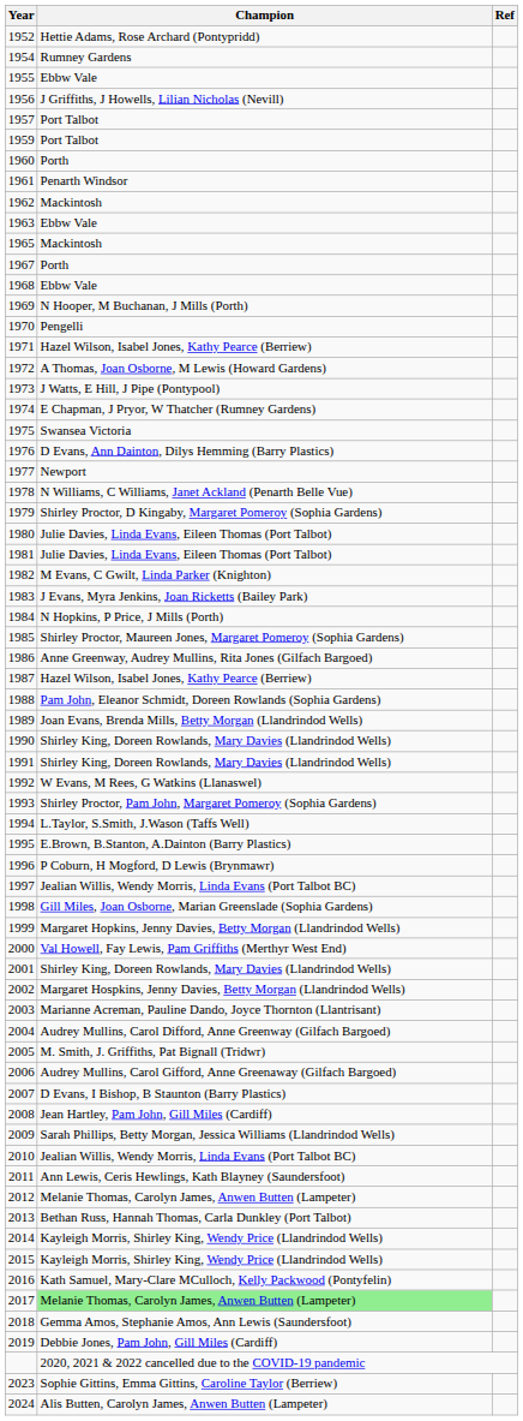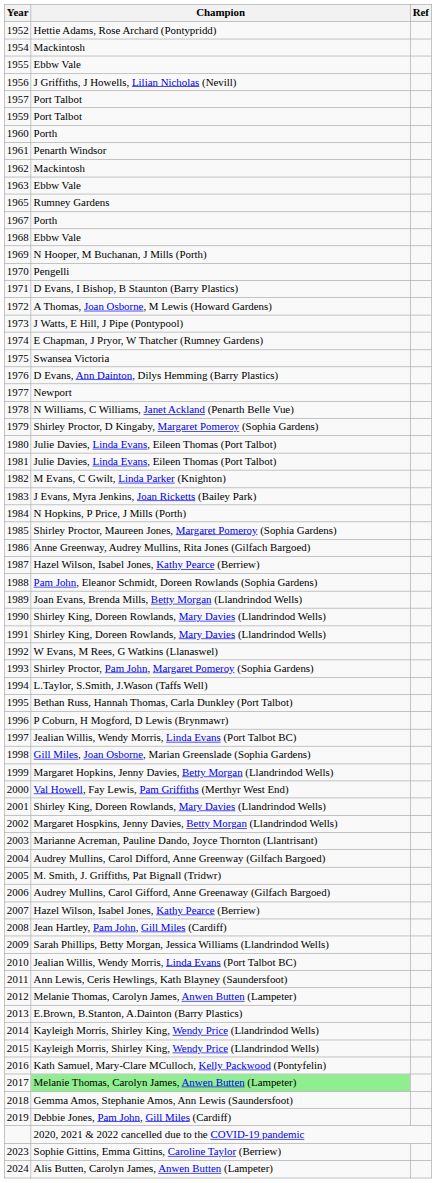 <table class="wikitable">
 <tr>
 <th width="30">Year</th>
 <th width="550">Champion</th>
 <th width="20">Ref</th>
 </tr>
 <tr>
 <td align=center>1952</td>
 <td>Hettie Adams, Rose Archard (Pontypridd)</td>
 <td></td>
 </tr>
 <tr>
 <td align=center>1954</td>
-<td>Rumney Gardens</td>
+<td>Mackintosh</td>
 <td></td>
 </tr>
 <tr>
 <td align=center>1955</td>
 <td>Ebbw Vale</td>
 <td></td>
 </tr>
 <tr>
 <td align=center>1956</td>
 <td>J Griffiths, J Howells, <a href='#'>Lilian Nicholas</a> (Nevill)</td>
 <td></td>
 </tr>
 <tr>
 <td align=center>1957</td>
 <td>Port Talbot</td>
 <td></td>
 </tr>
 <tr>
 <td align=center>1959</td>
 <td>Port Talbot</td>
 <td></td>
 </tr>
 <tr>
 <td align=center>1960</td>
 <td>Porth</td>
 <td></td>
 </tr>
 <tr>
 <td align=center>1961</td>
 <td>Penarth Windsor</td>
 <td></td>
 </tr>
 <tr>
 <td align=center>1962</td>
 <td>Mackintosh</td>
 <td></td>
 </tr>
 <tr>
 <td align=center>1963</td>
 <td>Ebbw Vale</td>
 <td></td>
 </tr>
 <tr>
 <td align=center>1965</td>
-<td>Mackintosh</td>
+<td>Rumney Gardens</td>
 <td></td>
 </tr>
 <tr>
 <td align=center>1967</td>
 <td>Porth</td>
 <td></td>
 </tr>
 <tr>
 <td align=center>1968</td>
 <td>Ebbw Vale</td>
 <td></td>
 </tr>
 <tr>
 <td align=center>1969</td>
 <td>N Hooper, M Buchanan, J Mills (Porth)</td>
 <td></td>
 </tr>
 <tr>
 <td align=center>1970</td>
 <td>Pengelli</td>
 <td></td>
 </tr>
 <tr>
 <td align=center>1971</td>
-<td>Hazel Wilson, Isabel Jones, <a href='#'>Kathy Pearce</a> (Berriew)</td>
+<td>D Evans, I Bishop, B Staunton (Barry Plastics)</td>
 <td></td>
 </tr>
 <tr>
 <td align=center>1972</td>
 <td>A Thomas, <a href='#'>Joan Osborne</a>, M Lewis (Howard Gardens)</td>
 <td></td>
 </tr>
 <tr>
 <td align=center>1973</td>
 <td>J Watts, E Hill, J Pipe (Pontypool)</td>
 <td></td>
 </tr>
 <tr>
 <td align=center>1974</td>
 <td>E Chapman, J Pryor, W Thatcher (Rumney Gardens)</td>
 <td></td>
 </tr>
 <tr>
 <td align=center>1975</td>
 <td>Swansea Victoria</td>
 <td></td>
 </tr>
 <tr>
 <td align=center>1976</td>
 <td>D Evans, <a href='#'>Ann Dainton</a>, Dilys Hemming (Barry Plastics)</td>
 <td></td>
 </tr>
 <tr>
 <td align=center>1977</td>
 <td>Newport</td>
 <td></td>
 </tr>
 <tr>
 <td align=center>1978</td>
 <td>N Williams, C Williams, <a href='#'>Janet Ackland</a> (Penarth Belle Vue)</td>
 <td></td>
 </tr>
 <tr>
 <td align=center>1979</td>
 <td>Shirley Proctor, D Kingaby, <a href='#'>Margaret Pomeroy</a> (Sophia Gardens)</td>
 <td></td>
 </tr>
 <tr>
 <td align=center>1980</td>
 <td>Julie Davies, <a href='#'>Linda Evans</a>, Eileen Thomas (Port Talbot)</td>
 <td></td>
 </tr>
 <tr>
 <td align=center>1981</td>
 <td>Julie Davies, <a href='#'>Linda Evans</a>, Eileen Thomas (Port Talbot)</td>
 <td></td>
 </tr>
 <tr>
 <td align=center>1982</td>
 <td>M Evans, C Gwilt, <a href='#'>Linda Parker</a> (Knighton)</td>
 <td></td>
 </tr>
 <tr>
 <td align=center>1983</td>
 <td>J Evans, Myra Jenkins, <a href='#'>Joan Ricketts</a> (Bailey Park)</td>
 <td></td>
 </tr>
 <tr>
 <td align=center>1984</td>
 <td>N Hopkins, P Price, J Mills (Porth)</td>
 <td></td>
 </tr>
 <tr>
 <td align=center>1985</td>
 <td>Shirley Proctor, Maureen Jones, <a href='#'>Margaret Pomeroy</a> (Sophia Gardens)</td>
 <td></td>
 </tr>
 <tr>
 <td align=center>1986</td>
 <td>Anne Greenway, Audrey Mullins, Rita Jones (Gilfach Bargoed)</td>
 <td></td>
 </tr>
 <tr>
 <td align=center>1987</td>
 <td>Hazel Wilson, Isabel Jones, <a href='#'>Kathy Pearce</a> (Berriew)</td>
 <td></td>
 </tr>
 <tr>
 <td align=center>1988</td>
 <td><a href='#'>Pam John</a>, Eleanor Schmidt, Doreen Rowlands (Sophia Gardens)</td>
 <td></td>
 </tr>
 <tr>
 <td align=center>1989</td>
 <td>Joan Evans, Brenda Mills, <a href='#'>Betty Morgan</a> (Llandrindod Wells)</td>
 <td></td>
 </tr>
 <tr>
 <td align=center>1990</td>
 <td>Shirley King, Doreen Rowlands, <a href='#'>Mary Davies</a> (Llandrindod Wells)</td>
 <td></td>
 </tr>
 <tr>
 <td align=center>1991</td>
 <td>Shirley King, Doreen Rowlands, <a href='#'>Mary Davies</a> (Llandrindod Wells)</td>
 <td></td>
 </tr>
 <tr>
 <td align=center>1992</td>
 <td>W Evans, M Rees, G Watkins (Llanaswel)</td>
 <td></td>
 </tr>
 <tr>
 <td align=center>1993</td>
 <td>Shirley Proctor, <a href='#'>Pam John</a>, <a href='#'>Margaret Pomeroy</a> (Sophia Gardens)</td>
 <td></td>
 </tr>
 <tr>
 <td align=center>1994</td>
 <td>L.Taylor, S.Smith, J.Wason (Taffs Well)</td>
 <td></td>
 </tr>
 <tr>
 <td align=center>1995</td>
-<td>E.Brown, B.Stanton, A.Dainton (Barry Plastics)</td>
+<td>Bethan Russ, Hannah Thomas, Carla Dunkley (Port Talbot)</td>
 <td></td>
 </tr>
 <tr>
 <td align=center>1996</td>
 <td>P Coburn, H Mogford, D Lewis (Brynmawr)</td>
 <td></td>
 </tr>
 <tr>
 <td align=center>1997</td>
 <td>Jealian Willis, Wendy Morris, <a href='#'>Linda Evans</a> (Port Talbot BC)</td>
 <td></td>
 </tr>
 <tr>
 <td align=center>1998</td>
 <td><a href='#'>Gill Miles</a>, <a href='#'>Joan Osborne</a>, Marian Greenslade (Sophia Gardens)</td>
 <td></td>
 </tr>
 <tr>
 <td align=center>1999</td>
 <td>Margaret Hopkins, Jenny Davies, <a href='#'>Betty Morgan</a> (Llandrindod Wells)</td>
 <td></td>
 </tr>
 <tr>
 <td align=center>2000</td>
 <td><a href='#'>Val Howell</a>, Fay Lewis, <a href='#'>Pam Griffiths</a> (Merthyr West End)</td>
 <td></td>
 </tr>
 <tr>
 <td align=center>2001</td>
 <td>Shirley King, Doreen Rowlands, <a href='#'>Mary Davies</a> (Llandrindod Wells)</td>
 <td></td>
 </tr>
 <tr>
 <td align=center>2002</td>
 <td>Margaret Hospkins, Jenny Davies, <a href='#'>Betty Morgan</a> (Llandrindod Wells)</td>
 <td></td>
 </tr>
 <tr>
 <td align=center>2003</td>
 <td>Marianne Acreman, Pauline Dando, Joyce Thornton (Llantrisant)</td>
 <td></td>
 </tr>
 <tr>
 <td align=center>2004</td>
 <td>Audrey Mullins, Carol Difford, Anne Greenway (Gilfach Bargoed)</td>
 <td></td>
 </tr>
 <tr>
 <td align=center>2005</td>
 <td>M. Smith, J. Griffiths, Pat Bignall (Tridwr)</td>
 <td></td>
 </tr>
 <tr>
 <td align=center>2006</td>
 <td>Audrey Mullins, Carol Gifford, Anne Greenaway (Gilfach Bargoed)</td>
 <td></td>
 </tr>
 <tr>
 <td align=center>2007</td>
-<td>D Evans, I Bishop, B Staunton (Barry Plastics)</td>
+<td>Hazel Wilson, Isabel Jones, <a href='#'>Kathy Pearce</a> (Berriew)</td>
 <td></td>
 </tr>
 <tr>
 <td align=center>2008</td>
 <td>Jean Hartley, <a href='#'>Pam John</a>, <a href='#'>Gill Miles</a> (Cardiff)</td>
 <td></td>
 </tr>
 <tr>
 <td align=center>2009</td>
 <td>Sarah Phillips, Betty Morgan, Jessica Williams (Llandrindod Wells)</td>
 <td></td>
 </tr>
 <tr>
 <td align=center>2010</td>
 <td>Jealian Willis, Wendy Morris, <a href='#'>Linda Evans</a> (Port Talbot BC)</td>
 <td></td>
 </tr>
 <tr>
 <td align=center>2011</td>
 <td>Ann Lewis, Ceris Hewlings, Kath Blayney (Saundersfoot)</td>
 <td></td>
 </tr>
 <tr>
 <td align=center>2012</td>
 <td>Melanie Thomas, Carolyn James, <a href='#'>Anwen Butten</a> (Lampeter)</td>
 <td></td>
 </tr>
 <tr>
 <td align=center>2013</td>
-<td>Bethan Russ, Hannah Thomas, Carla Dunkley (Port Talbot)</td>
+<td>E.Brown, B.Stanton, A.Dainton (Barry Plastics)</td>
 <td></td>
 </tr>
 <tr>
 <td align=center>2014</td>
 <td>Kayleigh Morris, Shirley King, <a href='#'>Wendy Price</a> (Llandrindod Wells)</td>
 <td></td>
 </tr>
 <tr>
 <td align=center>2015</td>
 <td>Kayleigh Morris, Shirley King, <a href='#'>Wendy Price</a> (Llandrindod Wells)</td>
 <td></td>
 </tr>
 <tr>
 <td align=center>2016</td>
 <td>Kath Samuel, Mary-Clare MCulloch, <a href='#'>Kelly Packwood</a> (Pontyfelin)</td>
 <td></td>
 </tr>
 <tr>
 <td align=center>2017</td>
 <td style="background: lightgreen;">Melanie Thomas, Carolyn James, <a href='#'>Anwen Butten</a> (Lampeter)</td>
 <td></td>
 </tr>
 <tr>
 <td align=center>2018</td>
 <td>Gemma Amos, Stephanie Amos, Ann Lewis (Saundersfoot)</td>
 <td></td>
 </tr>
 <tr>
 <td align=center>2019</td>
 <td>Debbie Jones, <a href='#'>Pam John</a>, <a href='#'>Gill Miles</a> (Cardiff)</td>
 <td></td>
 </tr>
 <tr>
 <td align=center></td>
 <td colspan=3>2020, 2021 & 2022 cancelled due to the <a href='#'>COVID-19 pandemic</a></td>
 </tr>
 <tr>
 <td align=center>2023</td>
 <td>Sophie Gittins, Emma Gittins, <a href='#'>Caroline Taylor</a> (Berriew)</td>
 <td></td>
 </tr>
 <tr>
 <td align=center>2024</td>
 <td>Alis Butten, Carolyn James, <a href='#'>Anwen Butten</a> (Lampeter)</td>
 <td></td>
 </tr>
 </table>
